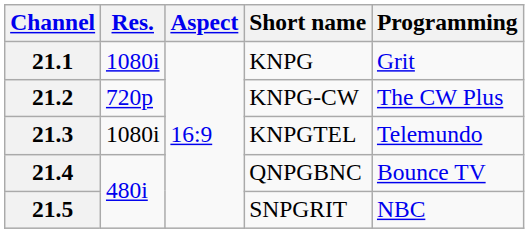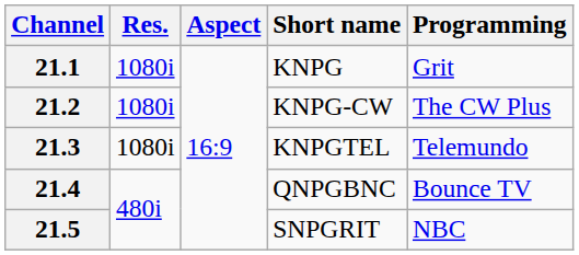 <table class="wikitable">
 <tr>
 <th><a href='#'>Channel</a></th>
 <th><a href='#'>Res.</a></th>
 <th><a href='#'>Aspect</a></th>
 <th>Short name</th>
 <th>Programming</th>
 </tr>
 <tr>
 <th scope = "row">21.1</th>
 <td><a href='#'>1080i</a></td>
 <td rowspan=5><a href='#'>16:9</a></td>
 <td>KNPG</td>
 <td><a href='#'>Grit</a></td>
 </tr>
 <tr>
 <th scope = "row">21.2</th>
-<td><a href='#'>720p</a></td>
+<td><a href='#'>1080i</a></td>
 <td>KNPG-CW</td>
 <td><a href='#'>The CW Plus</a></td>
 </tr>
 <tr>
 <th scope = "row">21.3</th>
 <td>1080i</td>
 <td>KNPGTEL</td>
 <td><a href='#'>Telemundo</a></td>
 </tr>
 <tr>
 <th scope = "row">21.4</th>
 <td rowspan=2><a href='#'>480i</a></td>
 <td>QNPGBNC</td>
 <td><a href='#'>Bounce TV</a></td>
 </tr>
 <tr>
 <th scope = "row">21.5</th>
 <td>SNPGRIT</td>
 <td><a href='#'>NBC</a></td>
 </tr>
 </table>
